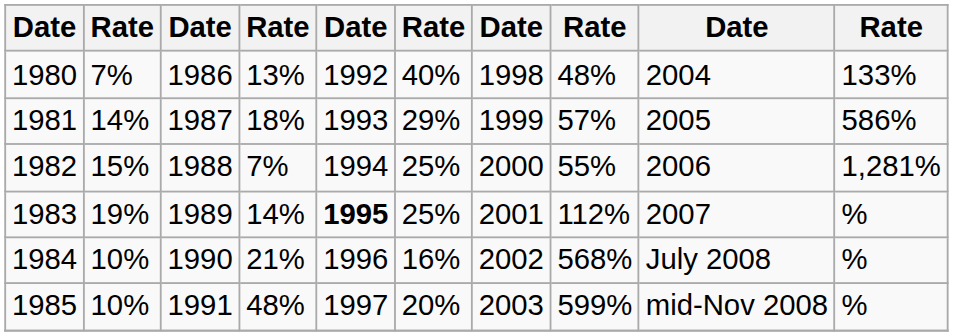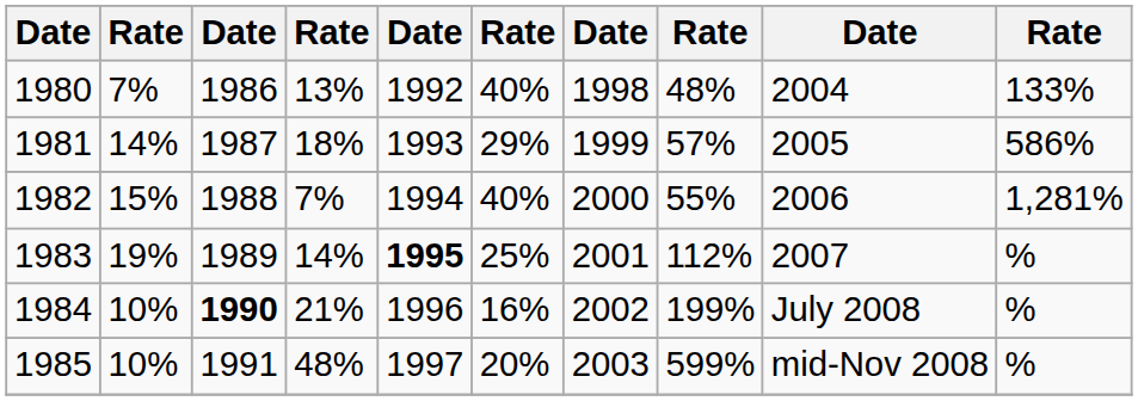 <table class="wikitable floatright" style="margin-left:1em">
 <tr>
 <th>Date</th>
 <th>Rate</th>
 <th>Date</th>
 <th>Rate</th>
 <th>Date</th>
 <th>Rate</th>
 <th>Date</th>
 <th>Rate</th>
 <th>Date</th>
 <th>Rate</th>
 </tr>
 <tr>
 <td>1980</td>
 <td>7%</td>
 <td>1986</td>
 <td>13%</td>
 <td>1992</td>
 <td>40%</td>
 <td>1998</td>
 <td>48%</td>
 <td>2004</td>
 <td>133%</td>
 </tr>
 <tr>
 <td>1981</td>
 <td>14%</td>
 <td>1987</td>
 <td>18%</td>
 <td>1993</td>
 <td>29%</td>
 <td>1999</td>
 <td>57%</td>
 <td>2005</td>
 <td>586%</td>
 </tr>
 <tr>
 <td>1982</td>
 <td>15%</td>
 <td>1988</td>
 <td>7%</td>
 <td>1994</td>
-<td>25%</td>
+<td>40%</td>
 <td>2000</td>
 <td>55%</td>
 <td>2006</td>
 <td>1,281%</td>
 </tr>
 <tr>
 <td>1983</td>
 <td>19%</td>
 <td>1989</td>
 <td>14%</td>
 <td><strong>1995</strong></td>
 <td>25%</td>
 <td>2001</td>
 <td>112%</td>
 <td>2007</td>
 <td>%</td>
 </tr>
 <tr>
 <td>1984</td>
 <td>10%</td>
-<td>1990</td>
+<td><strong>1990</strong></td>
 <td>21%</td>
 <td>1996</td>
 <td>16%</td>
 <td>2002</td>
-<td>568%</td>
+<td>199%</td>
 <td>July 2008</td>
 <td>%</td>
 </tr>
 <tr>
 <td>1985</td>
 <td>10%</td>
 <td>1991</td>
 <td>48%</td>
 <td>1997</td>
 <td>20%</td>
 <td>2003</td>
 <td>599%</td>
 <td>mid-Nov 2008</td>
 <td>%</td>
 </tr>
 <tr>
 </tr>
 </table>
